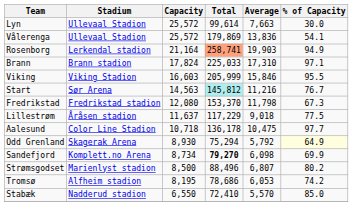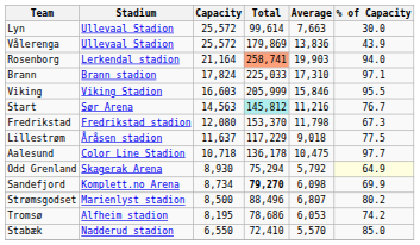 <table class="wikitable sortable">
 <tr>
 <th>Team</th>
 <th>Stadium</th>
 <th>Capacity</th>
 <th>Total</th>
 <th>Average</th>
 <th>% of Capacity</th>
 </tr>
 <tr>
 <td>Lyn</td>
 <td><a href='#'>Ullevaal Stadion</a></td>
 <td align="center">25,572</td>
 <td align="center">99,614</td>
 <td align="center">7,663</td>
 <td align="center">30.0</td>
 </tr>
 <tr>
 <td>Vålerenga</td>
 <td><a href='#'>Ullevaal Stadion</a></td>
 <td align="center">25,572</td>
 <td align="center">179,869</td>
 <td align="center">13,836</td>
-<td align="center">54.1</td>
+<td align="center">43.9</td>
 </tr>
 <tr>
 <td>Rosenborg</td>
 <td><a href='#'>Lerkendal stadion</a></td>
 <td align="center">21,164</td>
 <td align="center" style="background: lightsalmon;">258,741</td>
 <td align="center">19,903</td>
-<td align="center">94.9</td>
+<td align="center">94.0</td>
 </tr>
 <tr>
 <td>Brann</td>
 <td><a href='#'>Brann stadion</a></td>
 <td align="center">17,824</td>
 <td align="center">225,033</td>
 <td align="center">17,310</td>
 <td align="center">97.1</td>
 </tr>
 <tr>
 <td>Viking</td>
 <td><a href='#'>Viking Stadion</a></td>
 <td align="center">16,603</td>
 <td align="center">205,999</td>
 <td align="center">15,846</td>
 <td align="center">95.5</td>
 </tr>
 <tr>
 <td>Start</td>
 <td><a href='#'>Sør Arena</a></td>
 <td align="center">14,563</td>
 <td align="center" style="background: paleturquoise;">145,812</td>
 <td align="center">11,216</td>
 <td align="center">76.7</td>
 </tr>
 <tr>
 <td>Fredrikstad</td>
 <td><a href='#'>Fredrikstad stadion</a></td>
 <td align="center">12,080</td>
 <td align="center">153,370</td>
 <td align="center">11,798</td>
 <td align="center">67.3</td>
 </tr>
 <tr>
 <td>Lillestrøm</td>
 <td><a href='#'>Åråsen stadion</a></td>
 <td align="center">11,637</td>
 <td align="center">117,229</td>
 <td align="center">9,018</td>
 <td align="center">77.5</td>
 </tr>
 <tr>
 <td>Aalesund</td>
 <td><a href='#'>Color Line Stadion</a></td>
 <td align="center">10,718</td>
 <td align="center">136,178</td>
 <td align="center">10,475</td>
 <td align="center">97.7</td>
 </tr>
 <tr>
 <td>Odd Grenland</td>
 <td><a href='#'>Skagerak Arena</a></td>
 <td align="center">8,930</td>
 <td align="center">75,294</td>
 <td align="center">5,792</td>
 <td align="center" style="background: lightyellow;">64.9</td>
 </tr>
 <tr>
 <td>Sandefjord</td>
 <td><a href='#'>Komplett.no Arena</a></td>
 <td align="center">8,734</td>
 <td align="center"><strong>79,270</strong></td>
 <td align="center">6,098</td>
 <td align="center">69.9</td>
 </tr>
 <tr>
 <td>Strømsgodset</td>
 <td><a href='#'>Marienlyst stadion</a></td>
 <td align="center">8,500</td>
 <td align="center">88,496</td>
 <td align="center">6,807</td>
 <td align="center">80.2</td>
 </tr>
 <tr>
 <td>Tromsø</td>
 <td><a href='#'>Alfheim stadion</a></td>
 <td align="center">8,195</td>
 <td align="center">78,686</td>
 <td align="center">6,053</td>
 <td align="center">74.2</td>
 </tr>
 <tr>
 <td>Stabæk</td>
 <td><a href='#'>Nadderud stadion</a></td>
 <td align="center">6,550</td>
 <td align="center">72,410</td>
 <td align="center">5,570</td>
 <td align="center">85.0</td>
 </tr>
 <tr>
 </tr>
 </table>
